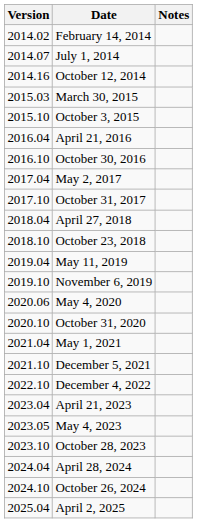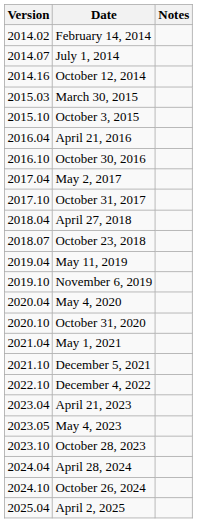 <table class="wikitable">
 <tr>
 <th>Version</th>
 <th>Date</th>
 <th>Notes</th>
 </tr>
 <tr>
 <td>2014.02</td>
 <td>February 14, 2014</td>
 <td><br></td>
 </tr>
 <tr>
 <td>2014.07</td>
 <td>July 1, 2014</td>
 <td><br></td>
 </tr>
 <tr>
 <td>2014.16</td>
 <td>October 12, 2014</td>
 <td><br></td>
 </tr>
 <tr>
 <td>2015.03</td>
 <td>March 30, 2015</td>
 <td><br></td>
 </tr>
 <tr>
 <td>2015.10</td>
 <td>October 3, 2015</td>
 <td><br></td>
 </tr>
 <tr>
 <td>2016.04</td>
 <td>April 21, 2016</td>
 <td><br></td>
 </tr>
 <tr>
 <td>2016.10</td>
 <td>October 30, 2016</td>
 <td><br></td>
 </tr>
 <tr>
 <td>2017.04</td>
 <td>May 2, 2017</td>
 <td><br></td>
 </tr>
 <tr>
 <td>2017.10</td>
 <td>October 31, 2017</td>
 <td><br></td>
 </tr>
 <tr>
 <td>2018.04</td>
 <td>April 27, 2018</td>
 <td><br></td>
 </tr>
 <tr>
-<td>2018.10</td>
+<td>2018.07</td>
 <td>October 23, 2018</td>
 <td><br></td>
 </tr>
 <tr>
 <td>2019.04</td>
 <td>May 11, 2019</td>
 <td><br></td>
 </tr>
 <tr>
 <td>2019.10</td>
 <td>November 6, 2019</td>
 <td><br></td>
 </tr>
 <tr>
-<td>2020.06</td>
+<td>2020.04</td>
 <td>May 4, 2020</td>
 <td><br></td>
 </tr>
 <tr>
 <td>2020.10</td>
 <td>October 31, 2020</td>
 <td><br></td>
 </tr>
 <tr>
 <td>2021.04</td>
 <td>May 1, 2021</td>
 <td><br></td>
 </tr>
 <tr>
 <td>2021.10</td>
 <td>December 5, 2021</td>
 <td><br></td>
 </tr>
 <tr>
 <td>2022.10</td>
 <td>December 4, 2022</td>
 <td><br></td>
 </tr>
 <tr>
 <td>2023.04</td>
 <td>April 21, 2023</td>
 <td><br></td>
 </tr>
 <tr>
 <td>2023.05</td>
 <td>May 4, 2023</td>
 <td><br></td>
 </tr>
 <tr>
 <td>2023.10</td>
 <td>October 28, 2023</td>
 <td><br></td>
 </tr>
 <tr>
 <td>2024.04</td>
 <td>April 28, 2024</td>
 <td><br></td>
 </tr>
 <tr>
 <td>2024.10</td>
 <td>October 26, 2024</td>
 <td><br></td>
 </tr>
 <tr>
 <td>2025.04</td>
 <td>April 2, 2025</td>
 <td><br></td>
 </tr>
 </table>
